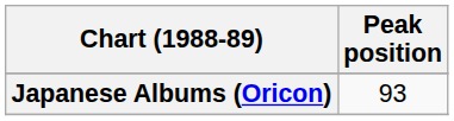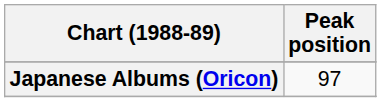 <table class="wikitable sortable plainrowheaders">
 <tr>
 <th>Chart (1988-89)</th>
 <th>Peak<br>position</th>
 </tr>
 <tr>
 </tr>
 <tr>
 </tr>
 <tr>
 </tr>
 <tr>
 <th scope="row">Japanese Albums (<a href='#'>Oricon</a>)</th>
-<td align="center">93</td>
+<td align="center">97</td>
 </tr>
 <tr>
 </tr>
 <tr>
 </tr>
 <tr>
 </tr>
 <tr>
 </tr>
 </table>
